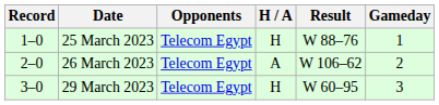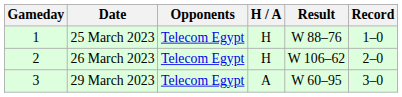 <table class="wikitable" style="text-align:center">
 <tr>
-<th>Record</th>
+<th>Gameday</th>
 <th>Date</th>
 <th>Opponents</th>
 <th>H / A</th>
 <th>Result</th>
-<th>Gameday</th>
+<th>Record</th>
 </tr>
 <tr bgcolor="#dfd">
-<td>1–0</td>
+<td>1</td>
 <td>25 March 2023</td>
 <td><a href='#'>Telecom Egypt</a></td>
 <td>H</td>
 <td>W 88–76</td>
-<td>1</td>
+<td>1–0</td>
 </tr>
 <tr bgcolor="#dfd">
-<td>2–0</td>
+<td>2</td>
 <td>26 March 2023</td>
 <td><a href='#'>Telecom Egypt</a></td>
-<td>A</td>
+<td>H</td>
 <td>W 106–62</td>
-<td>2</td>
+<td>2–0</td>
 </tr>
 <tr bgcolor="#dfd">
-<td>3–0</td>
+<td>3</td>
 <td>29 March 2023</td>
 <td><a href='#'>Telecom Egypt</a></td>
-<td>H</td>
+<td>A</td>
 <td>W 60–95</td>
-<td>3</td>
+<td>3–0</td>
 </tr>
 </table>
